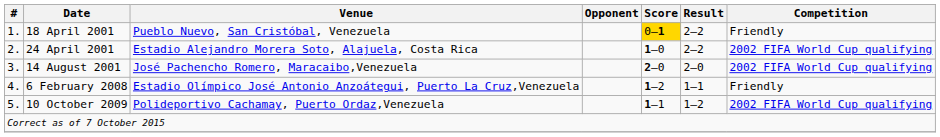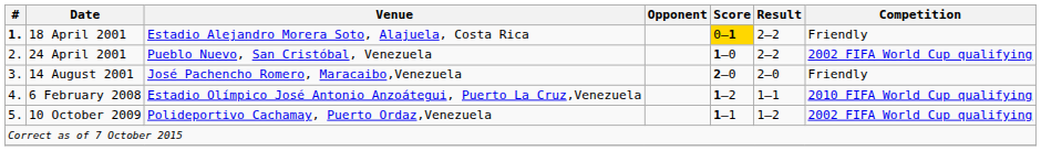 <table class="wikitable" style="font-size:95%;">
 <tr>
 <th>#</th>
 <th>Date</th>
 <th>Venue</th>
 <th>Opponent</th>
 <th>Score</th>
 <th>Result</th>
 <th>Competition</th>
 </tr>
 <tr>
-<td>1.</td>
+<td><strong>1.</strong></td>
 <td>18 April 2001</td>
-<td><a href='#'>Pueblo Nuevo</a>, <a href='#'>San Cristóbal</a>, Venezuela</td>
+<td><a href='#'>Estadio Alejandro Morera Soto</a>, <a href='#'>Alajuela</a>, Costa Rica</td>
 <td></td>
 <td style="background: gold;">0–<strong>1</strong></td>
 <td>2–2</td>
 <td>Friendly</td>
 </tr>
 <tr>
 <td>2.</td>
 <td>24 April 2001</td>
-<td><a href='#'>Estadio Alejandro Morera Soto</a>, <a href='#'>Alajuela</a>, Costa Rica</td>
+<td><a href='#'>Pueblo Nuevo</a>, <a href='#'>San Cristóbal</a>, Venezuela</td>
 <td></td>
 <td><strong>1</strong>–0</td>
 <td>2–2</td>
 <td><a href='#'>2002 FIFA World Cup qualifying</a></td>
 </tr>
 <tr>
 <td>3.</td>
 <td>14 August 2001</td>
 <td><a href='#'>José Pachencho Romero</a>, <a href='#'>Maracaibo</a>,Venezuela</td>
 <td></td>
 <td><strong>2</strong>–0</td>
 <td>2–0</td>
-<td><a href='#'>2002 FIFA World Cup qualifying</a></td>
+<td>Friendly</td>
 </tr>
 <tr>
 <td>4.</td>
 <td>6 February 2008</td>
 <td><a href='#'>Estadio Olímpico José Antonio Anzoátegui</a>, <a href='#'>Puerto La Cruz</a>,Venezuela</td>
 <td></td>
 <td><strong>1</strong>–2</td>
 <td>1–1</td>
-<td>Friendly</td>
+<td><a href='#'>2010 FIFA World Cup qualifying</a></td>
 </tr>
 <tr>
 <td>5.</td>
 <td>10 October 2009</td>
 <td><a href='#'>Polideportivo Cachamay</a>, <a href='#'>Puerto Ordaz</a>,Venezuela</td>
 <td></td>
 <td><strong>1</strong>–1</td>
 <td>1–2</td>
 <td><a href='#'>2002 FIFA World Cup qualifying</a></td>
 </tr>
 <tr>
 <td colspan="15"><small><em>Correct as of 7 October 2015</em></small></td>
 </tr>
 <tr>
 </tr>
 </table>
